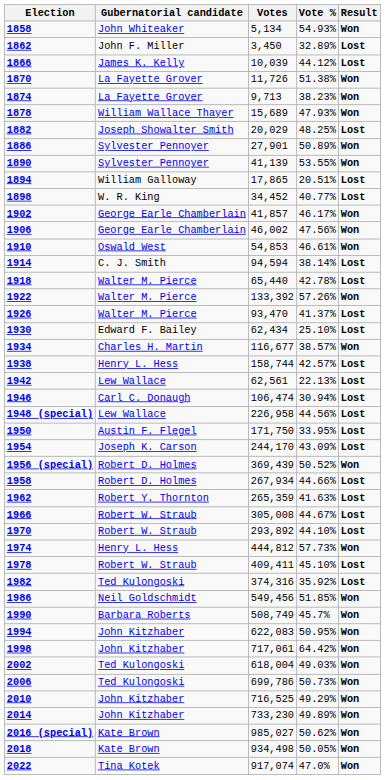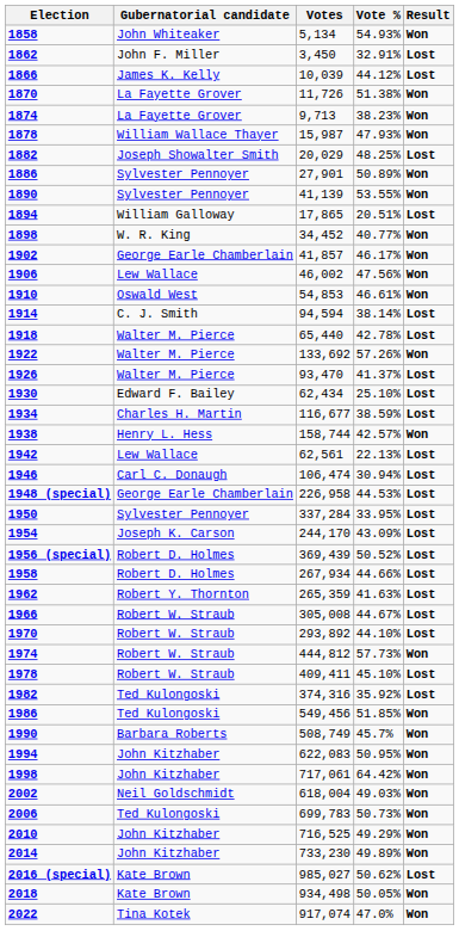 <table class="wikitable">
 <tr>
 <th>Election</th>
 <th>Gubernatorial candidate</th>
 <th>Votes</th>
 <th>Vote %</th>
 <th>Result</th>
 </tr>
 <tr>
 <td><strong><a href='#'>1858</a></strong></td>
 <td><a href='#'>John Whiteaker</a></td>
 <td>5,134</td>
 <td>54.93%</td>
 <td><strong>Won</strong> </td>
 </tr>
 <tr>
 <td><strong><a href='#'>1862</a></strong></td>
 <td>John F. Miller</td>
 <td>3,450</td>
-<td>32.89%</td>
+<td>32.91%</td>
 <td><strong>Lost</strong> </td>
 </tr>
 <tr>
 <td><a href='#'><strong>1866</strong></a></td>
 <td><a href='#'>James K. Kelly</a></td>
 <td>10,039</td>
 <td>44.12%</td>
 <td><strong>Lost</strong> </td>
 </tr>
 <tr>
 <td><strong><a href='#'>1870</a></strong></td>
 <td><a href='#'>La Fayette Grover</a></td>
 <td>11,726</td>
 <td>51.38%</td>
 <td><strong>Won</strong> </td>
 </tr>
 <tr>
 <td><a href='#'><strong>1874</strong></a></td>
 <td><a href='#'>La Fayette Grover</a></td>
 <td>9,713</td>
 <td>38.23%</td>
 <td><strong>Won</strong> </td>
 </tr>
 <tr>
 <td><strong><a href='#'>1878</a></strong></td>
 <td><a href='#'>William Wallace Thayer</a></td>
-<td>15,689</td>
+<td>15,987</td>
 <td>47.93%</td>
 <td><strong>Won</strong> </td>
 </tr>
 <tr>
 <td><strong><a href='#'>1882</a></strong></td>
 <td><a href='#'>Joseph Showalter Smith</a></td>
 <td>20,029</td>
 <td>48.25%</td>
 <td><strong>Lost</strong> </td>
 </tr>
 <tr>
 <td><a href='#'><strong>1886</strong></a></td>
 <td><a href='#'>Sylvester Pennoyer</a></td>
 <td>27,901</td>
 <td>50.89%</td>
 <td><strong>Won</strong> </td>
 </tr>
 <tr>
 <td><strong><a href='#'>1890</a></strong></td>
 <td><a href='#'>Sylvester Pennoyer</a></td>
 <td>41,139</td>
 <td>53.55%</td>
 <td><strong>Won</strong> </td>
 </tr>
 <tr>
 <td><strong><a href='#'>1894</a></strong></td>
 <td>William Galloway</td>
 <td>17,865</td>
 <td>20.51%</td>
 <td><strong>Lost</strong> </td>
 </tr>
 <tr>
 <td><strong><a href='#'>1898</a></strong></td>
 <td>W. R. King</td>
 <td>34,452</td>
 <td>40.77%</td>
-<td><strong>Lost</strong> </td>
+<td><strong>Won</strong> </td>
 </tr>
 <tr>
 <td><strong><a href='#'>1902</a></strong></td>
 <td><a href='#'>George Earle Chamberlain</a></td>
 <td>41,857</td>
 <td>46.17%</td>
 <td><strong>Won</strong> </td>
 </tr>
 <tr>
 <td><strong><a href='#'>1906</a></strong></td>
-<td><a href='#'>George Earle Chamberlain</a></td>
+<td><a href='#'>Lew Wallace</a></td>
 <td>46,002</td>
 <td>47.56%</td>
 <td><strong>Won</strong> </td>
 </tr>
 <tr>
 <td><strong><a href='#'>1910</a></strong></td>
 <td><a href='#'>Oswald West</a></td>
 <td>54,853</td>
 <td>46.61%</td>
 <td><strong>Won</strong> </td>
 </tr>
 <tr>
 <td><strong><a href='#'>1914</a></strong></td>
 <td>C. J. Smith</td>
 <td>94,594</td>
 <td>38.14%</td>
 <td><strong>Lost</strong> </td>
 </tr>
 <tr>
 <td><strong><a href='#'>1918</a></strong></td>
 <td><a href='#'>Walter M. Pierce</a></td>
 <td>65,440</td>
 <td>42.78%</td>
 <td><strong>Lost</strong> </td>
 </tr>
 <tr>
 <td><strong><a href='#'>1922</a></strong></td>
 <td><a href='#'>Walter M. Pierce</a></td>
-<td>133,392</td>
+<td>133,692</td>
 <td>57.26%</td>
 <td><strong>Won</strong> </td>
 </tr>
 <tr>
 <td><strong><a href='#'>1926</a></strong></td>
 <td><a href='#'>Walter M. Pierce</a></td>
 <td>93,470</td>
 <td>41.37%</td>
 <td><strong>Lost</strong> </td>
 </tr>
 <tr>
 <td><strong><a href='#'>1930</a></strong></td>
 <td>Edward F. Bailey</td>
 <td>62,434</td>
 <td>25.10%</td>
 <td><strong>Lost</strong> </td>
 </tr>
 <tr>
 <td><strong><a href='#'>1934</a></strong></td>
 <td><a href='#'>Charles H. Martin</a></td>
 <td>116,677</td>
-<td>38.57%</td>
-<td><strong>Won</strong> </td>
+<td>38.59%</td>
+<td><strong>Lost</strong> </td>
 </tr>
 <tr>
 <td><strong><a href='#'>1938</a></strong></td>
 <td><a href='#'>Henry L. Hess</a></td>
 <td>158,744</td>
 <td>42.57%</td>
-<td><strong>Lost</strong> </td>
+<td><strong>Won</strong> </td>
 </tr>
 <tr>
 <td><strong><a href='#'>1942</a></strong></td>
 <td><a href='#'>Lew Wallace</a></td>
 <td>62,561</td>
 <td>22.13%</td>
 <td><strong>Lost</strong> </td>
 </tr>
 <tr>
 <td><strong><a href='#'>1946</a></strong></td>
 <td><a href='#'>Carl C. Donaugh</a></td>
 <td>106,474</td>
 <td>30.94%</td>
 <td><strong>Lost</strong> </td>
 </tr>
 <tr>
 <td><strong><a href='#'>1948 (special)</a></strong></td>
-<td><a href='#'>Lew Wallace</a></td>
+<td><a href='#'>George Earle Chamberlain</a></td>
 <td>226,958</td>
-<td>44.56%</td>
+<td>44.53%</td>
 <td><strong>Lost</strong> </td>
 </tr>
 <tr>
 <td><strong><a href='#'>1950</a></strong></td>
-<td><a href='#'>Austin F. Flegel</a></td>
-<td>171,750</td>
+<td><a href='#'>Sylvester Pennoyer</a></td>
+<td>337,284</td>
 <td>33.95%</td>
 <td><strong>Lost</strong> </td>
 </tr>
 <tr>
 <td><strong><a href='#'>1954</a></strong></td>
 <td><a href='#'>Joseph K. Carson</a></td>
 <td>244,170</td>
 <td>43.09%</td>
 <td><strong>Lost</strong> </td>
 </tr>
 <tr>
 <td><strong><a href='#'>1956 (special)</a></strong></td>
 <td><a href='#'>Robert D. Holmes</a></td>
 <td>369,439</td>
 <td>50.52%</td>
-<td><strong>Won</strong> </td>
+<td><strong>Lost</strong> </td>
 </tr>
 <tr>
 <td><strong><a href='#'>1958</a></strong></td>
 <td><a href='#'>Robert D. Holmes</a></td>
 <td>267,934</td>
 <td>44.66%</td>
 <td><strong>Lost</strong> </td>
 </tr>
 <tr>
 <td><strong><a href='#'>1962</a></strong></td>
 <td><a href='#'>Robert Y. Thornton</a></td>
 <td>265,359</td>
 <td>41.63%</td>
 <td><strong>Lost</strong> </td>
 </tr>
 <tr>
 <td><strong><a href='#'>1966</a></strong></td>
 <td><a href='#'>Robert W. Straub</a></td>
 <td>305,008</td>
 <td>44.67%</td>
 <td><strong>Lost</strong> </td>
 </tr>
 <tr>
 <td><strong><a href='#'>1970</a></strong></td>
 <td><a href='#'>Robert W. Straub</a></td>
 <td>293,892</td>
 <td>44.10%</td>
 <td><strong>Lost</strong> </td>
 </tr>
 <tr>
 <td><strong><a href='#'>1974</a></strong></td>
-<td><a href='#'>Henry L. Hess</a></td>
+<td><a href='#'>Robert W. Straub</a></td>
 <td>444,812</td>
 <td>57.73%</td>
 <td><strong>Won</strong> </td>
 </tr>
 <tr>
 <td><strong><a href='#'>1978</a></strong></td>
 <td><a href='#'>Robert W. Straub</a></td>
 <td>409,411</td>
 <td>45.10%</td>
 <td><strong>Lost</strong> </td>
 </tr>
 <tr>
 <td><strong><a href='#'>1982</a></strong></td>
 <td><a href='#'>Ted Kulongoski</a></td>
 <td>374,316</td>
 <td>35.92%</td>
 <td><strong>Lost</strong> </td>
 </tr>
 <tr>
 <td><strong><a href='#'>1986</a></strong></td>
-<td><a href='#'>Neil Goldschmidt</a></td>
+<td><a href='#'>Ted Kulongoski</a></td>
 <td>549,456</td>
 <td>51.85%</td>
 <td><strong>Won</strong> </td>
 </tr>
 <tr>
 <td><strong><a href='#'>1990</a></strong></td>
 <td><a href='#'>Barbara Roberts</a></td>
 <td>508,749</td>
 <td>45.7%</td>
 <td><strong>Won</strong> </td>
 </tr>
 <tr>
 <td><strong><a href='#'>1994</a></strong></td>
 <td><a href='#'>John Kitzhaber</a></td>
 <td>622,083</td>
 <td>50.95%</td>
 <td><strong>Won</strong> </td>
 </tr>
 <tr>
 <td><strong><a href='#'>1998</a></strong></td>
 <td><a href='#'>John Kitzhaber</a></td>
 <td>717,061</td>
 <td>64.42%</td>
 <td><strong>Won</strong> </td>
 </tr>
 <tr>
 <td><strong><a href='#'>2002</a></strong></td>
-<td><a href='#'>Ted Kulongoski</a></td>
+<td><a href='#'>Neil Goldschmidt</a></td>
 <td>618,004</td>
 <td>49.03%</td>
 <td><strong>Won</strong> </td>
 </tr>
 <tr>
 <td><strong><a href='#'>2006</a></strong></td>
 <td><a href='#'>Ted Kulongoski</a></td>
-<td>699,786</td>
+<td>699,783</td>
 <td>50.73%</td>
 <td><strong>Won</strong> </td>
 </tr>
 <tr>
 <td><strong><a href='#'>2010</a></strong></td>
 <td><a href='#'>John Kitzhaber</a></td>
 <td>716,525</td>
 <td>49.29%</td>
 <td><strong>Won</strong> </td>
 </tr>
 <tr>
 <td><strong><a href='#'>2014</a></strong></td>
 <td><a href='#'>John Kitzhaber</a></td>
 <td>733,230</td>
 <td>49.89%</td>
 <td><strong>Won</strong> </td>
 </tr>
 <tr>
 <td><strong><a href='#'>2016 (special)</a></strong></td>
 <td><a href='#'>Kate Brown</a></td>
 <td>985,027</td>
 <td>50.62%</td>
-<td><strong>Won</strong> </td>
+<td><strong>Lost</strong> </td>
 </tr>
 <tr>
 <td><strong><a href='#'>2018</a></strong></td>
 <td><a href='#'>Kate Brown</a></td>
 <td>934,498</td>
 <td>50.05%</td>
 <td><strong>Won</strong> </td>
 </tr>
 <tr>
 <td><strong><a href='#'>2022</a></strong></td>
 <td><a href='#'>Tina Kotek</a></td>
 <td>917,074</td>
 <td>47.0%</td>
 <td><strong>Won</strong> </td>
 </tr>
 </table>
